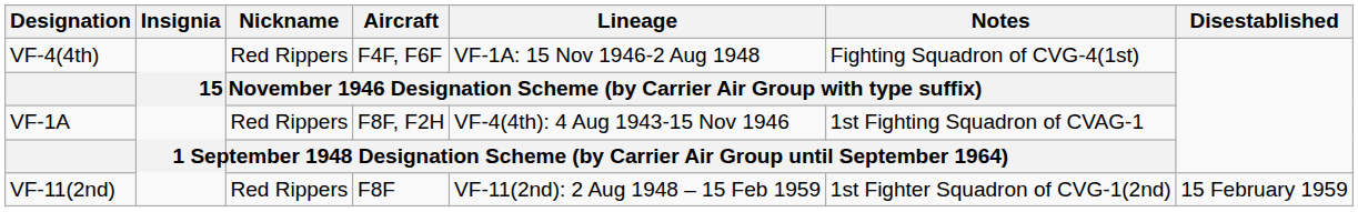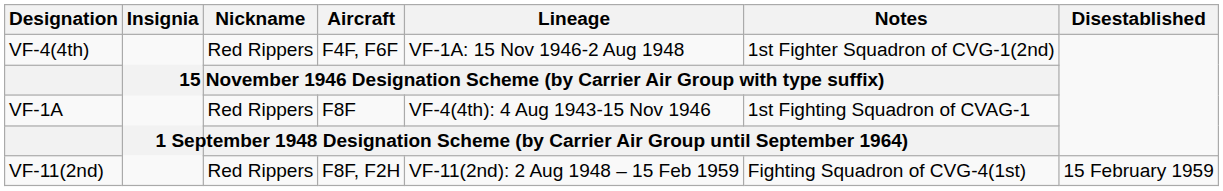 <table class="wikitable">
 <tr>
 <th>Designation</th>
 <th>Insignia</th>
 <th>Nickname</th>
 <th>Aircraft</th>
 <th>Lineage</th>
 <th>Notes</th>
 <th>Disestablished</th>
 </tr>
 <tr>
 <td>VF-4(4th)</td>
 <td rowspan="5"></td>
 <td>Red Rippers</td>
 <td>F4F, F6F</td>
 <td>VF-1A: 15 Nov 1946-2 Aug 1948</td>
-<td>Fighting Squadron of CVG-4(1st)</td>
+<td>1st Fighter Squadron of CVG-1(2nd)</td>
 </tr>
 <tr>
 <th colspan=6>15 November 1946 Designation Scheme (by Carrier Air Group with type suffix)</th>
 </tr>
 <tr>
 <td>VF-1A</td>
 <td>Red Rippers</td>
-<td>F8F, F2H</td>
+<td>F8F</td>
 <td>VF-4(4th): 4 Aug 1943-15 Nov 1946</td>
 <td>1st Fighting Squadron of CVAG-1</td>
 </tr>
 <tr>
 <th colspan=6>1 September 1948 Designation Scheme (by Carrier Air Group until September 1964)</th>
 </tr>
 <tr>
 <td>VF-11(2nd)</td>
 <td>Red Rippers</td>
-<td>F8F</td>
+<td>F8F, F2H</td>
 <td style="white-space: nowrap;">VF-11(2nd): 2 Aug 1948 – 15 Feb 1959</td>
-<td>1st Fighter Squadron of CVG-1(2nd)</td>
+<td>Fighting Squadron of CVG-4(1st)</td>
 <td>15 February 1959</td>
 </tr>
 </table>
